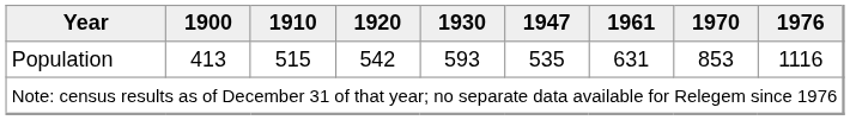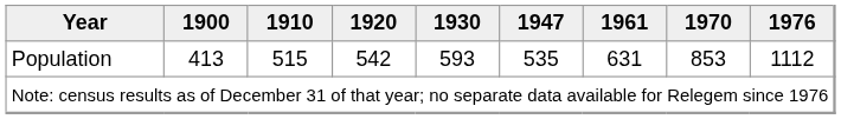 <table align="center" rules="all" cellspacing="0" cellpadding="4" style="border: 1px solid #999; border-right: 2px solid #999; border-bottom:2px solid #999">
 <tr style="background: #efefef">
 <th>Year</th>
 <th>1900</th>
 <th>1910</th>
 <th>1920</th>
 <th>1930</th>
 <th>1947</th>
 <th>1961</th>
 <th>1970</th>
 <th>1976</th>
 </tr>
 <tr>
 <td>Population</td>
 <td align=center>413</td>
 <td align=center>515</td>
 <td align=center>542</td>
 <td align=center>593</td>
 <td align=center>535</td>
 <td align=center>631</td>
 <td align=center>853</td>
-<td align=center>1116</td>
+<td align=center>1112</td>
 </tr>
 <tr>
 <td colspan=10 align=center><small>Note: census results as of December 31 of that year; no separate data available for Relegem since 1976</small></td>
 </tr>
 </table>
